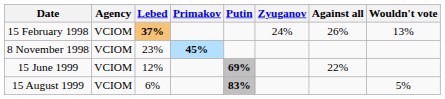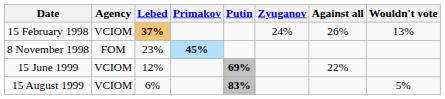 <table class=wikitable style=text-align:center>
 <tr>
 <th>Date</th>
 <th>Agency</th>
 <th><a href='#'>Lebed</a></th>
 <th><a href='#'>Primakov</a></th>
 <th><a href='#'>Putin</a></th>
 <th><a href='#'>Zyuganov</a></th>
 <th>Against all</th>
 <th>Wouldn't vote</th>
 </tr>
 <tr>
 <td>15 February 1998</td>
 <td>VCIOM</td>
 <td style="background:#f5c276"><strong>37%</strong></td>
 <td></td>
 <td></td>
 <td>24%</td>
 <td>26%</td>
 <td>13%</td>
 </tr>
 <tr>
 <td>8 November 1998</td>
-<td>VCIOM</td>
+<td>FOM</td>
 <td>23%</td>
 <td style="background:#B3E0FF"><strong>45%</strong></td>
 <td></td>
 <td></td>
 <td></td>
 <td></td>
 </tr>
 <tr>
 <td>15 June 1999</td>
 <td>VCIOM</td>
 <td>12%</td>
 <td></td>
 <td style="background:#C0C0C0"><strong>69%</strong></td>
 <td></td>
 <td>22%</td>
 <td></td>
 </tr>
 <tr>
 <td>15 August 1999</td>
 <td>VCIOM</td>
 <td>6%</td>
 <td></td>
 <td style="background:#C0C0C0"><strong>83%</strong></td>
 <td></td>
 <td></td>
 <td>5%</td>
 </tr>
 </table>
